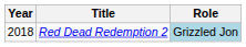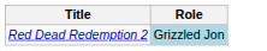 <table class="wikitable">
 <tr>
-<th>Year</th>
 <th>Title</th>
 <th>Role</th>
 </tr>
 <tr>
-<td>2018</td>
 <td><em><a href='#'>Red Dead Redemption 2</a></em></td>
 <td style="background: lightblue;">Grizzled Jon</td>
 </tr>
 </table>
